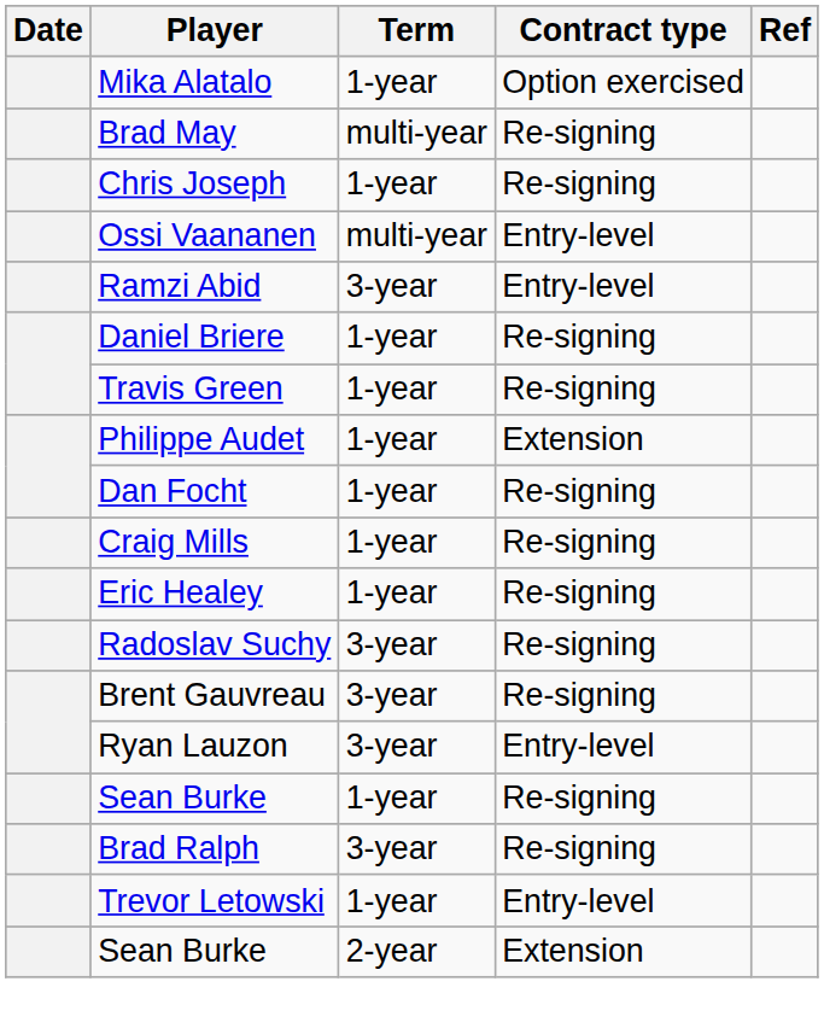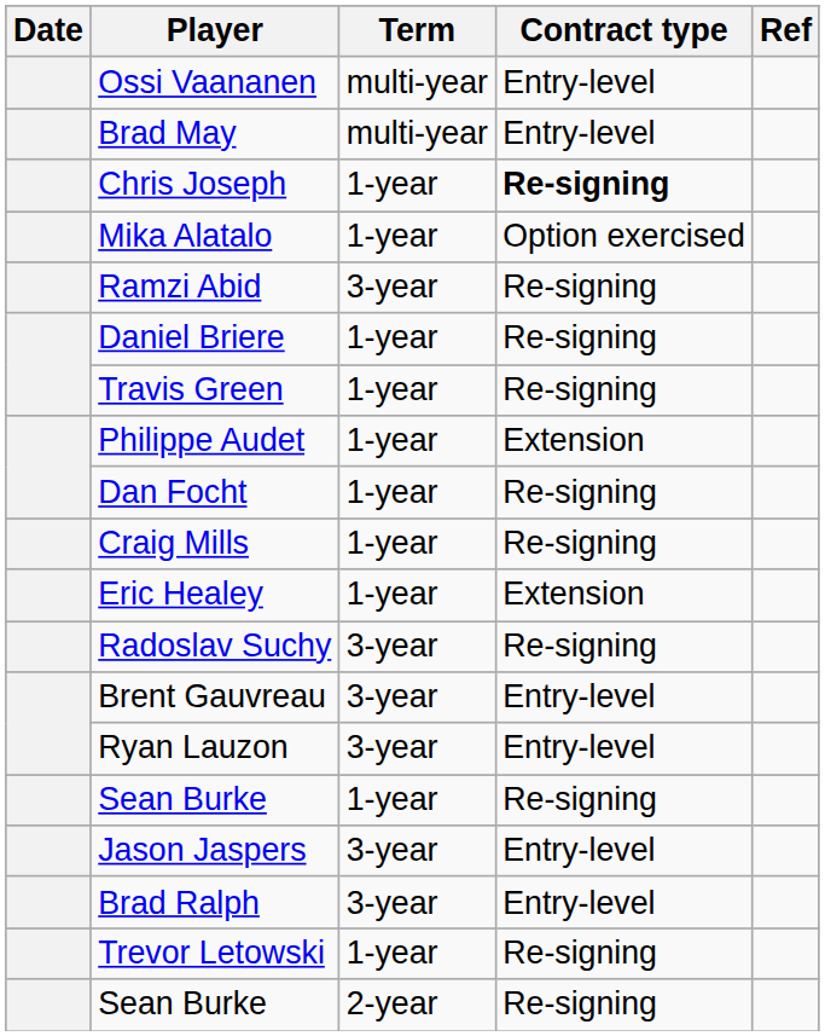 <table class="wikitable plainrowheaders">
 <tr style="background:#ddd; text-align:center;">
 <th>Date</th>
 <th>Player</th>
 <th>Term</th>
 <th>Contract type</th>
 <th>Ref</th>
 </tr>
 <tr>
 <th scope="row"></th>
+<td><a href='#'>Ossi Vaananen</a></td>
+<td>multi-year</td>
+<td>Entry-level</td>
+<td></td>
+</tr>
+<tr>
+<th scope="row"></th>
+<td><a href='#'>Brad May</a></td>
+<td>multi-year</td>
+<td>Entry-level</td>
+<td></td>
+</tr>
+<tr>
+<th scope="row"></th>
+<td><a href='#'>Chris Joseph</a></td>
+<td>1-year</td>
+<td><strong>Re-signing</strong></td>
+<td></td>
+</tr>
+<tr>
+<th scope="row"></th>
 <td><a href='#'>Mika Alatalo</a></td>
 <td>1-year</td>
 <td>Option exercised</td>
 <td></td>
 </tr>
 <tr>
 <th scope="row"></th>
-<td><a href='#'>Brad May</a></td>
-<td>multi-year</td>
-<td>Re-signing</td>
-<td></td>
-</tr>
-<tr>
-<th scope="row"></th>
-<td><a href='#'>Chris Joseph</a></td>
-<td>1-year</td>
-<td>Re-signing</td>
-<td></td>
-</tr>
-<tr>
-<th scope="row"></th>
-<td><a href='#'>Ossi Vaananen</a></td>
-<td>multi-year</td>
-<td>Entry-level</td>
-<td></td>
-</tr>
-<tr>
-<th scope="row"></th>
 <td><a href='#'>Ramzi Abid</a></td>
 <td>3-year</td>
-<td>Entry-level</td>
+<td>Re-signing</td>
 <td></td>
 </tr>
 <tr>
 <th scope="row" rowspan=2></th>
 <td><a href='#'>Daniel Briere</a></td>
 <td>1-year</td>
 <td>Re-signing</td>
 <td></td>
 </tr>
 <tr>
 <td><a href='#'>Travis Green</a></td>
 <td>1-year</td>
 <td>Re-signing</td>
 <td></td>
 </tr>
 <tr>
 <th scope="row" rowspan=2></th>
 <td><a href='#'>Philippe Audet</a></td>
 <td>1-year</td>
 <td>Extension</td>
 <td></td>
 </tr>
 <tr>
 <td><a href='#'>Dan Focht</a></td>
 <td>1-year</td>
 <td>Re-signing</td>
 <td></td>
 </tr>
 <tr>
 <th scope="row"></th>
 <td><a href='#'>Craig Mills</a></td>
 <td>1-year</td>
 <td>Re-signing</td>
 <td></td>
 </tr>
 <tr>
 <th scope="row"></th>
 <td><a href='#'>Eric Healey</a></td>
 <td>1-year</td>
-<td>Re-signing</td>
+<td>Extension</td>
 <td></td>
 </tr>
 <tr>
 <th scope="row"></th>
 <td><a href='#'>Radoslav Suchy</a></td>
 <td>3-year</td>
 <td>Re-signing</td>
 <td></td>
 </tr>
 <tr>
 <th scope="row" rowspan=2></th>
 <td>Brent Gauvreau</td>
 <td>3-year</td>
-<td>Re-signing</td>
+<td>Entry-level</td>
 <td></td>
 </tr>
 <tr>
 <td>Ryan Lauzon</td>
 <td>3-year</td>
 <td>Entry-level</td>
 <td></td>
 </tr>
 <tr>
 <th scope="row"></th>
 <td><a href='#'>Sean Burke</a></td>
 <td>1-year</td>
 <td>Re-signing</td>
 <td></td>
 </tr>
 <tr>
 <th scope="row"></th>
+<td><a href='#'>Jason Jaspers</a></td>
+<td>3-year</td>
+<td>Entry-level</td>
+<td></td>
+</tr>
+<tr>
+<th scope="row"></th>
 <td><a href='#'>Brad Ralph</a></td>
 <td>3-year</td>
-<td>Re-signing</td>
+<td>Entry-level</td>
 <td></td>
 </tr>
 <tr>
 <th scope="row"></th>
 <td><a href='#'>Trevor Letowski</a></td>
 <td>1-year</td>
-<td>Entry-level</td>
+<td>Re-signing</td>
 <td></td>
 </tr>
 <tr>
 <th scope="row"></th>
 <td>Sean Burke</td>
 <td>2-year</td>
-<td>Extension</td>
+<td>Re-signing</td>
 <td></td>
 </tr>
 </table>
